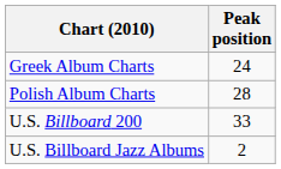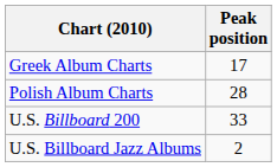 <table class="wikitable sortable">
 <tr>
 <th align="left">Chart (2010)</th>
 <th style="text-align:center;">Peak<br>position</th>
 </tr>
 <tr>
 <td align="left"><a href='#'>Greek Album Charts</a></td>
-<td style="text-align:center;">24</td>
+<td style="text-align:center;">17</td>
 </tr>
 <tr>
 <td align="left"><a href='#'>Polish Album Charts</a></td>
 <td style="text-align:center;">28</td>
 </tr>
 <tr>
 <td align="left">U.S. <a href='#'><em>Billboard</em> 200</a></td>
 <td style="text-align:center;">33</td>
 </tr>
 <tr>
 <td align="left">U.S. <a href='#'>Billboard Jazz Albums</a></td>
 <td style="text-align:center;">2</td>
 </tr>
 </table>
